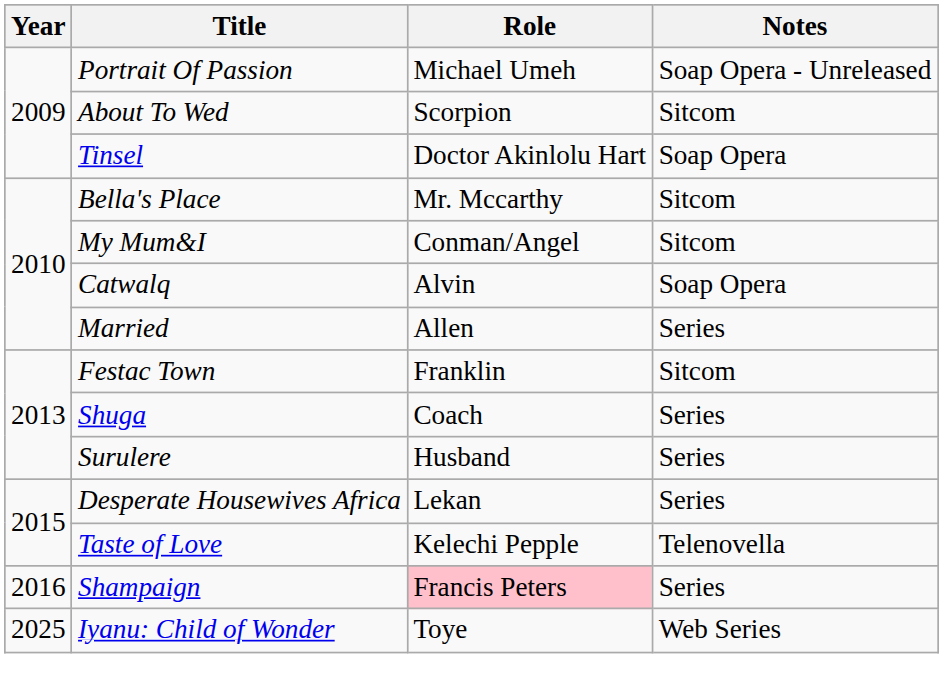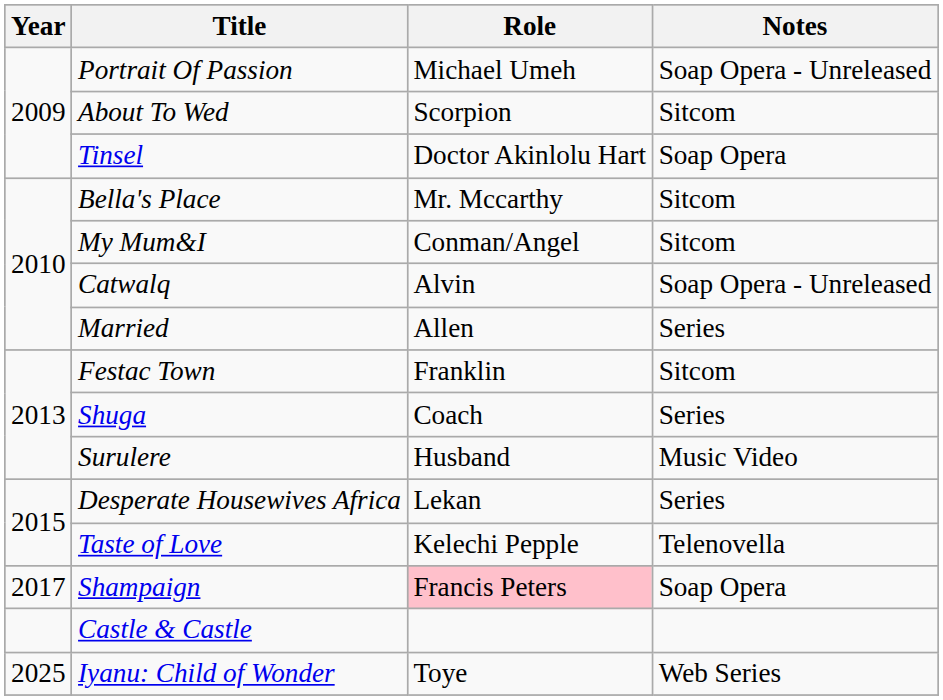 <table class="wikitable">
 <tr>
 <th>Year</th>
 <th>Title</th>
 <th>Role</th>
 <th>Notes</th>
 </tr>
 <tr>
 <td rowspan="3">2009</td>
 <td><em>Portrait Of Passion</em></td>
 <td>Michael Umeh</td>
 <td>Soap Opera - Unreleased</td>
 </tr>
 <tr>
 <td><em>About To Wed</em></td>
 <td>Scorpion</td>
 <td>Sitcom</td>
 </tr>
 <tr>
 <td><em><a href='#'>Tinsel</a></em></td>
 <td>Doctor Akinlolu Hart</td>
 <td>Soap Opera</td>
 </tr>
 <tr>
 <td rowspan="4">2010</td>
 <td><em>Bella's Place</em></td>
 <td>Mr. Mccarthy</td>
 <td>Sitcom</td>
 </tr>
 <tr>
 <td><em>My Mum&I</em></td>
 <td>Conman/Angel</td>
 <td>Sitcom</td>
 </tr>
 <tr>
 <td><em>Catwalq</em></td>
 <td>Alvin</td>
-<td>Soap Opera</td>
+<td>Soap Opera - Unreleased</td>
 </tr>
 <tr>
 <td><em>Married</em></td>
 <td>Allen</td>
 <td>Series</td>
 </tr>
 <tr>
 <td rowspan="3">2013</td>
 <td><em>Festac Town</em></td>
 <td>Franklin</td>
 <td>Sitcom</td>
 </tr>
 <tr>
 <td><em><a href='#'>Shuga</a></em></td>
 <td>Coach</td>
 <td>Series</td>
 </tr>
 <tr>
 <td><em>Surulere</em></td>
 <td>Husband</td>
-<td>Series</td>
+<td>Music Video</td>
 </tr>
 <tr>
 <td rowspan="2">2015</td>
 <td><em>Desperate Housewives Africa</em></td>
 <td>Lekan</td>
 <td>Series</td>
 </tr>
 <tr>
 <td><em><a href='#'>Taste of Love</a></em></td>
 <td>Kelechi Pepple</td>
 <td>Telenovella</td>
 </tr>
 <tr>
-<td>2016</td>
+<td>2017</td>
 <td><em><a href='#'>Shampaign</a></em></td>
 <td style="background: pink;">Francis Peters</td>
-<td>Series</td>
+<td>Soap Opera</td>
+</tr>
+<tr>
+<td></td>
+<td><em><a href='#'>Castle & Castle</a></em></td>
+<td></td>
+<td></td>
 </tr>
 <tr>
 <td>2025</td>
 <td><a href='#'><em>Iyanu: Child of Wonder</em></a></td>
 <td>Toye</td>
 <td>Web Series</td>
 </tr>
 </table>
